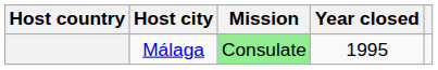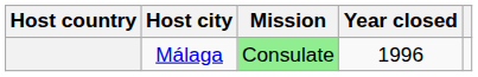 <table class="wikitable plainrowheaders" style="text-align:center;">
 <tr>
 <th scope="col">Host country</th>
 <th scope="col">Host city</th>
 <th scope="col">Mission</th>
 <th scope="col">Year closed</th>
 <th scope="col"></th>
 </tr>
 <tr>
 <th scope="row"></th>
 <td><a href='#'>Málaga</a></td>
 <td style="background: lightgreen;">Consulate</td>
-<td>1995</td>
+<td>1996</td>
 <td></td>
 </tr>
 </table>
